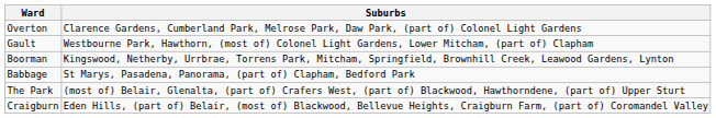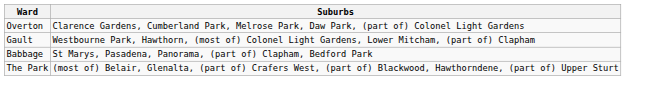 <table class="wikitable">
 <tr>
 <th>Ward</th>
 <th>Suburbs</th>
 </tr>
 <tr>
 <td>Overton</td>
 <td>Clarence Gardens, Cumberland Park, Melrose Park, Daw Park, (part of) Colonel Light Gardens</td>
 </tr>
 <tr>
 <td>Gault</td>
 <td>Westbourne Park, Hawthorn, (most of) Colonel Light Gardens, Lower Mitcham,  (part of) Clapham</td>
 </tr>
 <tr>
-<td>Boorman</td>
-<td>Kingswood, Netherby, Urrbrae, Torrens Park, Mitcham, Springfield, Brownhill Creek, Leawood Gardens, Lynton</td>
-</tr>
-<tr>
 <td>Babbage</td>
 <td>St Marys, Pasadena, Panorama, (part of) Clapham, Bedford Park</td>
 </tr>
 <tr>
 <td>The Park</td>
 <td>(most of) Belair, Glenalta, (part of) Crafers West, (part of) Blackwood, Hawthorndene, (part of) Upper Sturt</td>
 </tr>
-<tr>
-<td>Craigburn</td>
-<td>Eden Hills, (part of) Belair, (most of) Blackwood, Bellevue Heights, Craigburn Farm, (part of) Coromandel Valley</td>
-</tr>
 </table>
